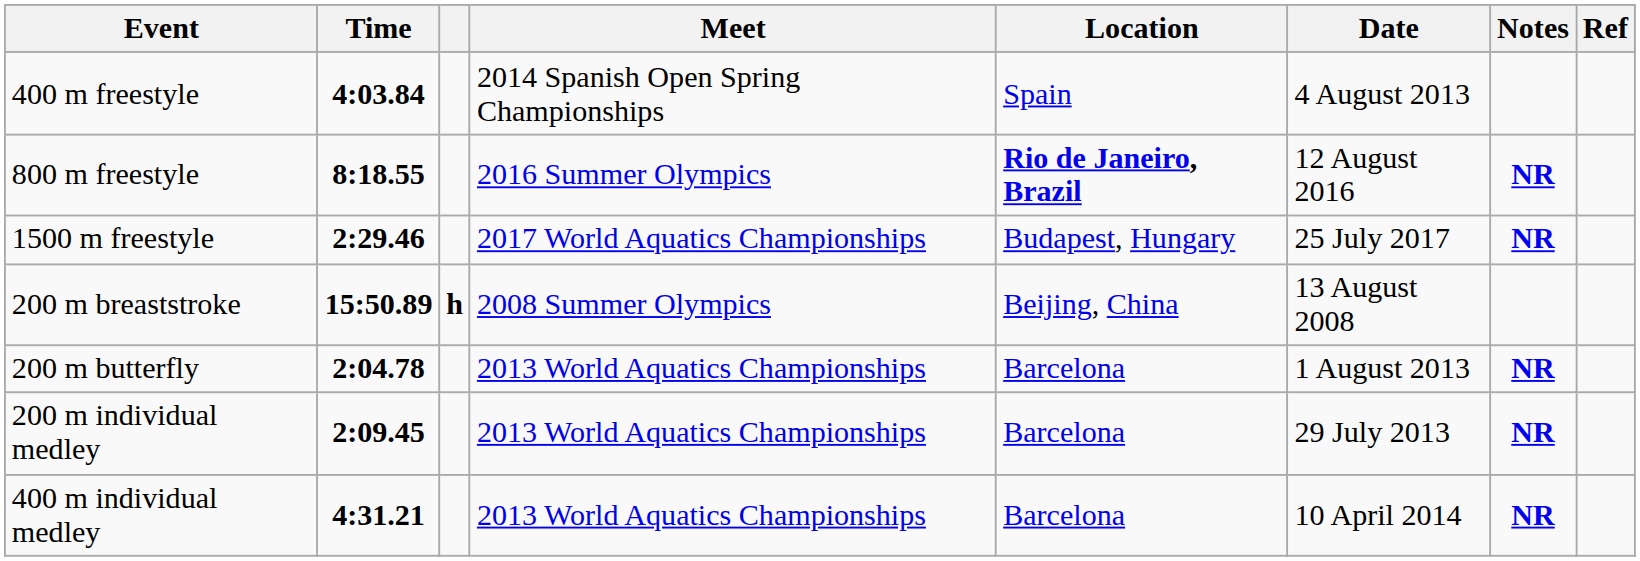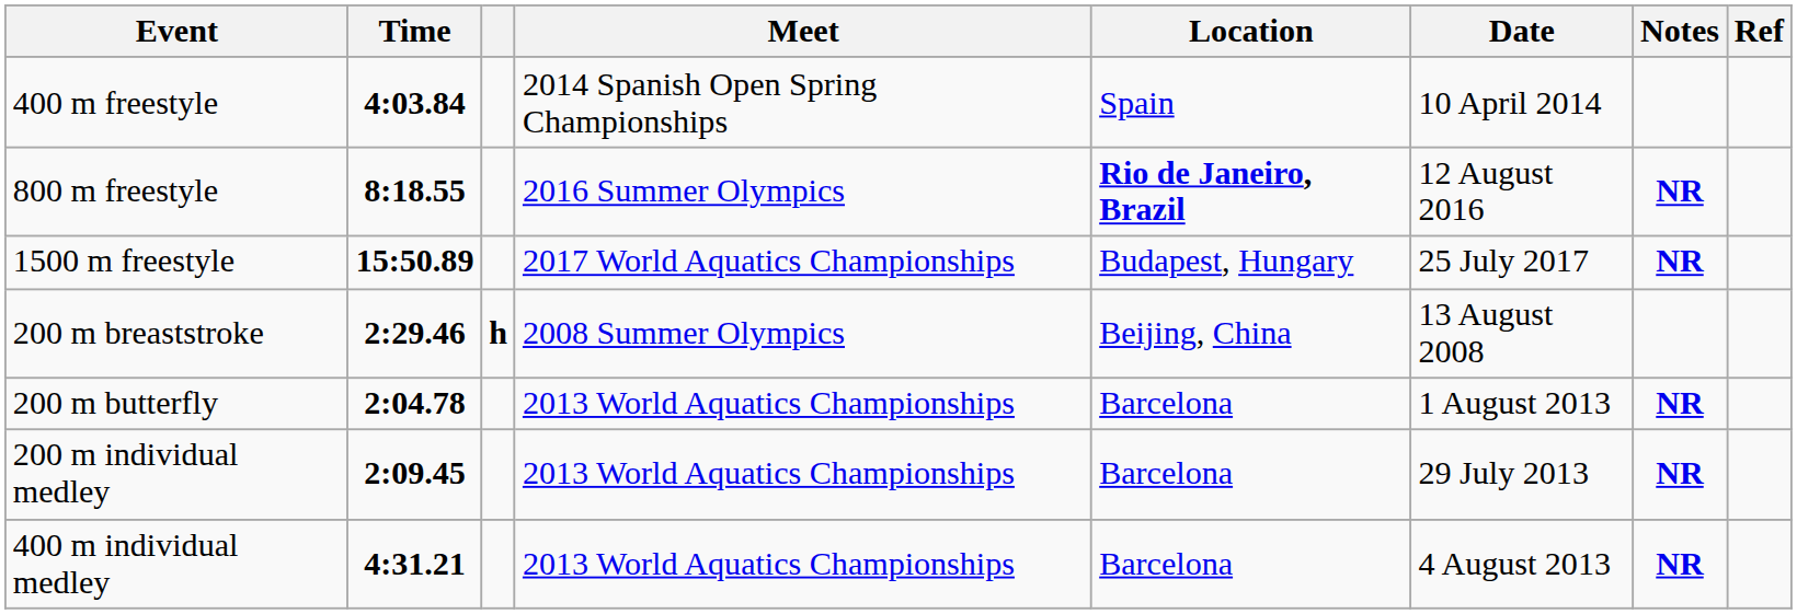 <table class="wikitable">
 <tr>
 <th>Event</th>
 <th>Time</th>
 <th></th>
 <th>Meet</th>
 <th>Location</th>
 <th>Date</th>
 <th>Notes</th>
 <th>Ref</th>
 </tr>
 <tr>
 <td>400 m freestyle</td>
 <td style="text-align:center;"><strong>4:03.84</strong></td>
 <td></td>
 <td>2014 Spanish Open Spring Championships</td>
 <td><a href='#'>Spain</a></td>
-<td>4 August 2013</td>
+<td>10 April 2014</td>
 <td style="text-align:center;"></td>
 <td style="text-align:center;"></td>
 </tr>
 <tr>
 <td>800 m freestyle</td>
 <td style="text-align:center;"><strong>8:18.55</strong></td>
 <td></td>
 <td><a href='#'>2016 Summer Olympics</a></td>
 <td><strong><a href='#'>Rio de Janeiro</a>, <a href='#'>Brazil</a></strong></td>
 <td>12 August 2016</td>
 <td style="text-align:center;"><strong><a href='#'>NR</a></strong></td>
 <td style="text-align:center;"></td>
 </tr>
 <tr>
 <td>1500 m freestyle</td>
-<td style="text-align:center;"><strong>2:29.46</strong></td>
+<td style="text-align:center;"><strong>15:50.89</strong></td>
 <td></td>
 <td><a href='#'>2017 World Aquatics Championships</a></td>
 <td><a href='#'>Budapest</a>, <a href='#'>Hungary</a></td>
 <td>25 July 2017</td>
 <td style="text-align:center;"><strong><a href='#'>NR</a></strong></td>
 <td style="text-align:center;"></td>
 </tr>
 <tr>
 <td>200 m breaststroke</td>
-<td style="text-align:center;"><strong>15:50.89</strong></td>
+<td style="text-align:center;"><strong>2:29.46</strong></td>
 <td><strong>h</strong></td>
 <td><a href='#'>2008 Summer Olympics</a></td>
 <td><a href='#'>Beijing</a>, <a href='#'>China</a></td>
 <td>13 August 2008</td>
 <td style="text-align:center;"></td>
 <td style="text-align:center;"></td>
 </tr>
 <tr>
 <td>200 m butterfly</td>
 <td style="text-align:center;"><strong>2:04.78</strong></td>
 <td></td>
 <td><a href='#'>2013 World Aquatics Championships</a></td>
 <td><a href='#'>Barcelona</a></td>
 <td>1 August 2013</td>
 <td style="text-align:center;"><strong><a href='#'>NR</a></strong></td>
 <td style="text-align:center;"></td>
 </tr>
 <tr>
 <td>200 m individual medley</td>
 <td style="text-align:center;"><strong>2:09.45</strong></td>
 <td></td>
 <td><a href='#'>2013 World Aquatics Championships</a></td>
 <td><a href='#'>Barcelona</a></td>
 <td>29 July 2013</td>
 <td style="text-align:center;"><strong><a href='#'>NR</a></strong></td>
 <td style="text-align:center;"></td>
 </tr>
 <tr>
 <td>400 m individual medley</td>
 <td style="text-align:center;"><strong>4:31.21</strong></td>
 <td></td>
 <td><a href='#'>2013 World Aquatics Championships</a></td>
 <td><a href='#'>Barcelona</a></td>
-<td>10 April 2014</td>
+<td>4 August 2013</td>
 <td style="text-align:center;"><strong><a href='#'>NR</a></strong></td>
 <td style="text-align:center;"></td>
 </tr>
 </table>
